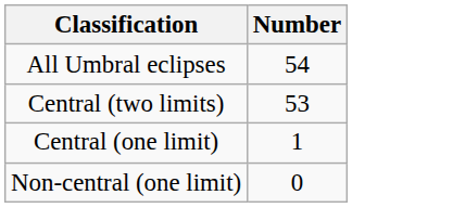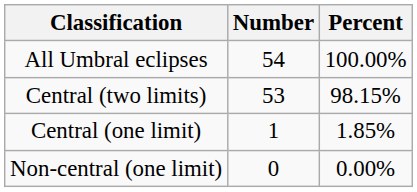 <table class="wikitable sortable">
 <tr align=center>
 <th>Classification</th>
 <th>Number</th>
+<th>Percent</th>
 </tr>
 <tr align=center>
 <td>All Umbral eclipses</td>
 <td>54</td>
+<td>100.00%</td>
 </tr>
 <tr align=center>
 <td>Central (two limits)</td>
 <td>53</td>
+<td>98.15%</td>
 </tr>
 <tr align=center>
 <td>Central (one limit)</td>
 <td>1</td>
+<td>1.85%</td>
 </tr>
 <tr align=center>
 <td>Non-central (one limit)</td>
 <td>0</td>
+<td>0.00%</td>
 </tr>
 </table>
